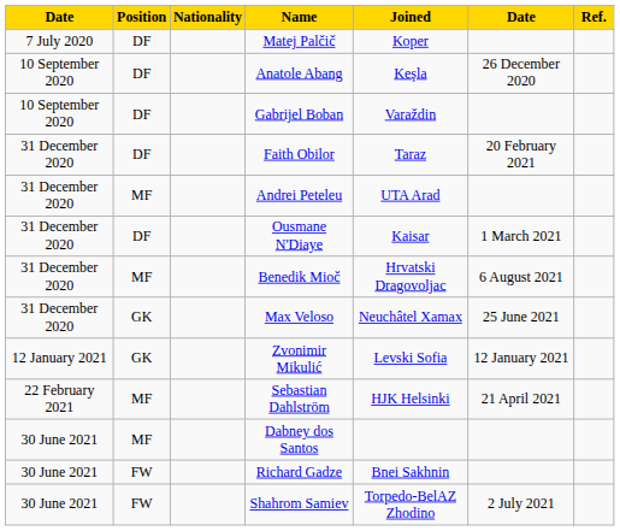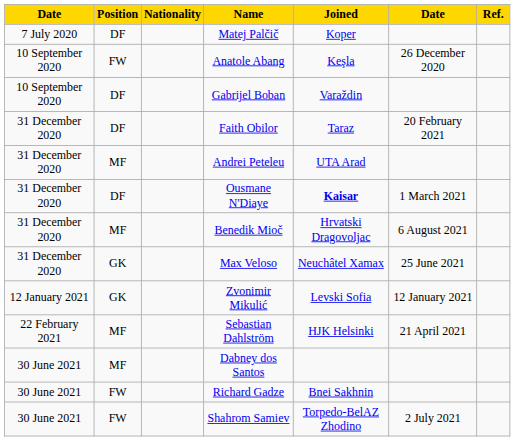 <table class="wikitable"  style="text-align:center; font-size:90%; ">
 <tr>
 <th style="background:gold; color:black; width:200px;">Date</th>
 <th style="background:gold; color:black; width:50px;">Position</th>
 <th style="background:gold; color:black; width:50px;">Nationality</th>
 <th style="background:gold; color:black; width:200px;">Name</th>
 <th style="background:gold; color:black; width:200px;">Joined</th>
 <th style="background:gold; color:black; width:200px;">Date</th>
 <th style="background:gold; color:black; width:50px;">Ref.</th>
 </tr>
 <tr>
 <td>7 July 2020</td>
 <td>DF</td>
 <td></td>
 <td><a href='#'>Matej Palčič</a></td>
 <td><a href='#'>Koper</a></td>
 <td></td>
 <td></td>
 </tr>
 <tr>
 <td>10 September 2020</td>
-<td>DF</td>
+<td>FW</td>
 <td></td>
 <td><a href='#'>Anatole Abang</a></td>
 <td><a href='#'>Keşla</a></td>
 <td>26 December 2020</td>
 <td></td>
 </tr>
 <tr>
 <td>10 September 2020</td>
 <td>DF</td>
 <td></td>
 <td><a href='#'>Gabrijel Boban</a></td>
 <td><a href='#'>Varaždin</a></td>
 <td></td>
 <td></td>
 </tr>
 <tr>
 <td>31 December 2020</td>
 <td>DF</td>
 <td></td>
 <td><a href='#'>Faith Obilor</a></td>
 <td><a href='#'>Taraz</a></td>
 <td>20 February 2021</td>
 <td></td>
 </tr>
 <tr>
 <td>31 December 2020</td>
 <td>MF</td>
 <td></td>
 <td><a href='#'>Andrei Peteleu</a></td>
 <td><a href='#'>UTA Arad</a></td>
 <td></td>
 <td></td>
 </tr>
 <tr>
 <td>31 December 2020</td>
 <td>DF</td>
 <td></td>
 <td><a href='#'>Ousmane N'Diaye</a></td>
-<td><a href='#'>Kaisar</a></td>
+<td><strong><a href='#'>Kaisar</a></strong></td>
 <td>1 March 2021</td>
 <td></td>
 </tr>
 <tr>
 <td>31 December 2020</td>
 <td>MF</td>
 <td></td>
 <td><a href='#'>Benedik Mioč</a></td>
 <td><a href='#'>Hrvatski Dragovoljac</a></td>
 <td>6 August 2021</td>
 <td></td>
 </tr>
 <tr>
 <td>31 December 2020</td>
 <td>GK</td>
 <td></td>
 <td><a href='#'>Max Veloso</a></td>
 <td><a href='#'>Neuchâtel Xamax</a></td>
 <td>25 June 2021</td>
 <td></td>
 </tr>
 <tr>
 <td>12 January 2021</td>
 <td>GK</td>
 <td></td>
 <td><a href='#'>Zvonimir Mikulić</a></td>
 <td><a href='#'>Levski Sofia</a></td>
 <td>12 January 2021</td>
 <td></td>
 </tr>
 <tr>
 <td>22 February 2021</td>
 <td>MF</td>
 <td></td>
 <td><a href='#'>Sebastian Dahlström</a></td>
 <td><a href='#'>HJK Helsinki</a></td>
 <td>21 April 2021</td>
 <td></td>
 </tr>
 <tr>
 <td>30 June 2021</td>
 <td>MF</td>
 <td></td>
 <td><a href='#'>Dabney dos Santos</a></td>
 <td></td>
 <td></td>
 <td></td>
 </tr>
 <tr>
 <td>30 June 2021</td>
 <td>FW</td>
 <td></td>
 <td><a href='#'>Richard Gadze</a></td>
 <td><a href='#'>Bnei Sakhnin</a></td>
 <td></td>
 <td></td>
 </tr>
 <tr>
 <td>30 June 2021</td>
 <td>FW</td>
 <td></td>
 <td><a href='#'>Shahrom Samiev</a></td>
 <td><a href='#'>Torpedo-BelAZ Zhodino</a></td>
 <td>2 July 2021</td>
 <td></td>
 </tr>
 </table>
